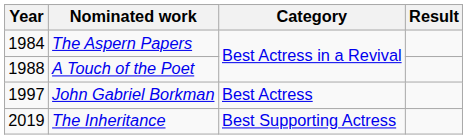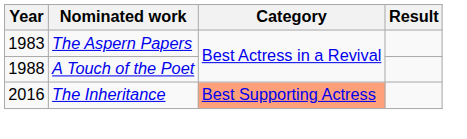 <table class="wikitable">
 <tr>
 <th>Year</th>
 <th>Nominated work</th>
 <th>Category</th>
 <th>Result</th>
 </tr>
 <tr>
-<td>1984</td>
+<td>1983</td>
 <td><em><a href='#'>The Aspern Papers</a></em></td>
 <td rowspan=2><a href='#'>Best Actress in a Revival</a></td>
 <td></td>
 </tr>
 <tr>
 <td>1988</td>
 <td><em><a href='#'>A Touch of the Poet</a></em></td>
 <td></td>
 </tr>
 <tr>
-<td>1997</td>
-<td><em><a href='#'>John Gabriel Borkman</a></em></td>
-<td><a href='#'>Best Actress</a></td>
-<td></td>
-</tr>
-<tr>
-<td>2019</td>
+<td>2016</td>
 <td><em><a href='#'>The Inheritance</a></em></td>
-<td><a href='#'>Best Supporting Actress</a></td>
+<td style="background: lightsalmon;"><a href='#'>Best Supporting Actress</a></td>
 <td></td>
 </tr>
 </table>
